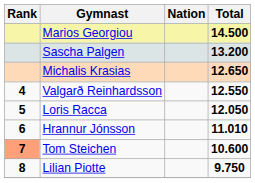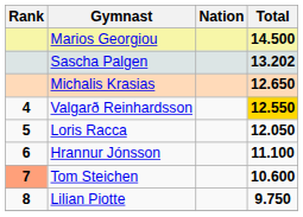 <table class="wikitable sortable" style="text-align:center;">
 <tr>
 <th>Rank</th>
 <th>Gymnast</th>
 <th>Nation</th>
 <th>Total</th>
 </tr>
 <tr style="background:#F7F6A8;">
 <td style="text-align:center"></td>
 <td style="text-align:left;"><a href='#'>Marios Georgiou</a></td>
 <td style="text-align:left;"></td>
 <td><strong>14.500</strong></td>
 </tr>
 <tr style="background:#DCE5E5;">
 <td style="text-align:center"></td>
 <td style="text-align:left;"><a href='#'>Sascha Palgen</a></td>
 <td style="text-align:left;"></td>
-<td><strong>13.200</strong></td>
+<td><strong>13.202</strong></td>
 </tr>
 <tr style="background:#FFDAB9;">
 <td style="text-align:center"></td>
 <td style="text-align:left;"><a href='#'>Michalis Krasias</a></td>
 <td style="text-align:left;"></td>
 <td><strong>12.650</strong></td>
 </tr>
 <tr>
 <td style="text-align:center"><strong>4</strong></td>
 <td style="text-align:left;"><a href='#'>Valgarð Reinhardsson</a></td>
 <td style="text-align:left;"></td>
-<td><strong>12.550</strong></td>
+<td style="background: gold;"><strong>12.550</strong></td>
 </tr>
 <tr>
 <td style="text-align:center"><strong>5</strong></td>
 <td style="text-align:left;"><a href='#'>Loris Racca</a></td>
 <td style="text-align:left;"></td>
 <td><strong>12.050</strong></td>
 </tr>
 <tr>
 <td style="text-align:center"><strong>6</strong></td>
 <td style="text-align:left;"><a href='#'>Hrannur Jónsson</a></td>
 <td style="text-align:left;"></td>
-<td><strong>11.010</strong></td>
+<td><strong>11.100</strong></td>
 </tr>
 <tr>
 <td style="background: lightsalmon; text-align:center"><strong>7</strong></td>
 <td style="text-align:left;"><a href='#'>Tom Steichen</a></td>
 <td style="text-align:left;"></td>
 <td><strong>10.600</strong></td>
 </tr>
 <tr>
 <td style="text-align:center"><strong>8</strong></td>
 <td style="text-align:left;"><a href='#'>Lilian Piotte</a></td>
 <td style="text-align:left;"></td>
 <td><strong>9.750</strong></td>
 </tr>
 <tr>
 </tr>
 </table>
